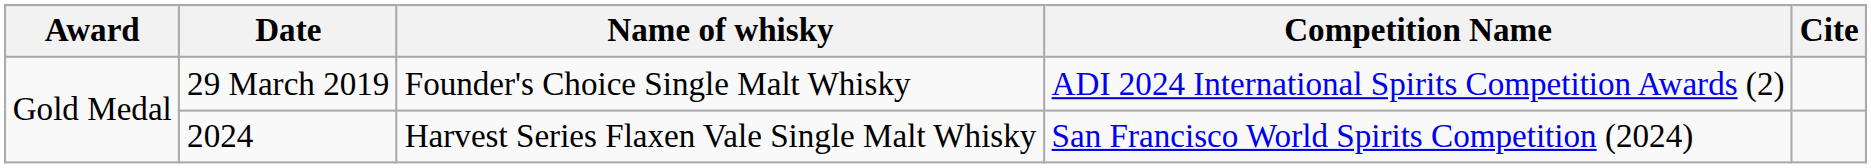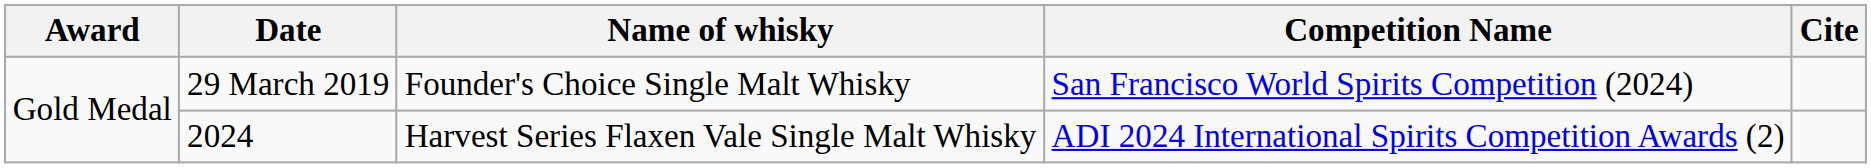 <table class="wikitable">
 <tr>
 <th>Award</th>
 <th>Date</th>
 <th>Name of whisky</th>
 <th>Competition Name</th>
 <th>Cite</th>
 </tr>
 <tr>
 <td rowspan="2">Gold Medal</td>
 <td>29 March 2019</td>
 <td>Founder's Choice Single Malt Whisky</td>
-<td><a href='#'>ADI 2024 International Spirits Competition Awards</a> (2)</td>
+<td><a href='#'>San Francisco World Spirits Competition</a> (2024)</td>
 <td></td>
 </tr>
 <tr>
 <td>2024</td>
 <td>Harvest Series Flaxen Vale Single Malt Whisky</td>
-<td><a href='#'>San Francisco World Spirits Competition</a> (2024)</td>
+<td><a href='#'>ADI 2024 International Spirits Competition Awards</a> (2)</td>
 <td></td>
 </tr>
 </table>
